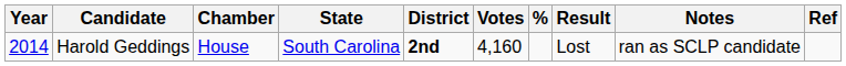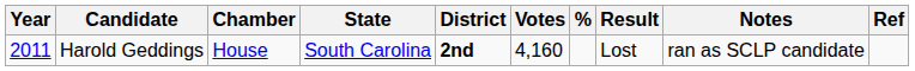 <table class="wikitable sortable" style="font-size:100%">
 <tr>
 <th>Year</th>
 <th>Candidate</th>
 <th>Chamber</th>
 <th>State</th>
 <th>District</th>
 <th>Votes</th>
 <th>%</th>
 <th>Result</th>
 <th>Notes</th>
 <th>Ref</th>
 </tr>
 <tr>
-<td><a href='#'>2014</a></td>
+<td><a href='#'>2011</a></td>
 <td>Harold Geddings</td>
 <td><a href='#'>House</a></td>
 <td><a href='#'>South Carolina</a></td>
 <td><strong>2nd</strong></td>
 <td>4,160</td>
 <td></td>
 <td> Lost</td>
 <td>ran as SCLP candidate</td>
 <td></td>
 </tr>
 </table>
